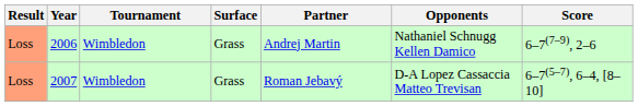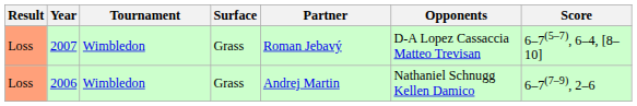 <table class="sortable wikitable">
 <tr>
 <th style="width:40px;">Result</th>
 <th style="width:30px;">Year</th>
 <th style="width:150px;">Tournament</th>
 <th style="width:50px;">Surface</th>
 <th style="width:150px;">Partner</th>
 <th style="width:150px;">Opponents</th>
 <th style="width:125px;" class="unsortable">Score</th>
 </tr>
 <tr style="background:#ccffcc;">
 <td style="background:#ffa07a;">Loss</td>
+<td><a href='#'>2007</a></td>
+<td><a href='#'>Wimbledon</a></td>
+<td>Grass</td>
+<td> <a href='#'>Roman Jebavý</a></td>
+<td> D-A Lopez Cassaccia <br> <a href='#'>Matteo Trevisan</a></td>
+<td>6–7<sup>(5–7)</sup>, 6–4, [8–10]</td>
+</tr>
+<tr style="background:#ccffcc;">
+<td style="background:#ffa07a;">Loss</td>
 <td><a href='#'>2006</a></td>
 <td><a href='#'>Wimbledon</a></td>
 <td>Grass</td>
 <td> <a href='#'>Andrej Martin</a></td>
 <td> Nathaniel Schnugg <br> <a href='#'>Kellen Damico</a></td>
 <td>6–7<sup>(7–9)</sup>, 2–6</td>
 </tr>
-<tr style="background:#ccffcc;">
-<td style="background:#ffa07a;">Loss</td>
-<td><a href='#'>2007</a></td>
-<td><a href='#'>Wimbledon</a></td>
-<td>Grass</td>
-<td> <a href='#'>Roman Jebavý</a></td>
-<td> D-A Lopez Cassaccia <br> <a href='#'>Matteo Trevisan</a></td>
-<td>6–7<sup>(5–7)</sup>, 6–4, [8–10]</td>
-</tr>
 </table>
